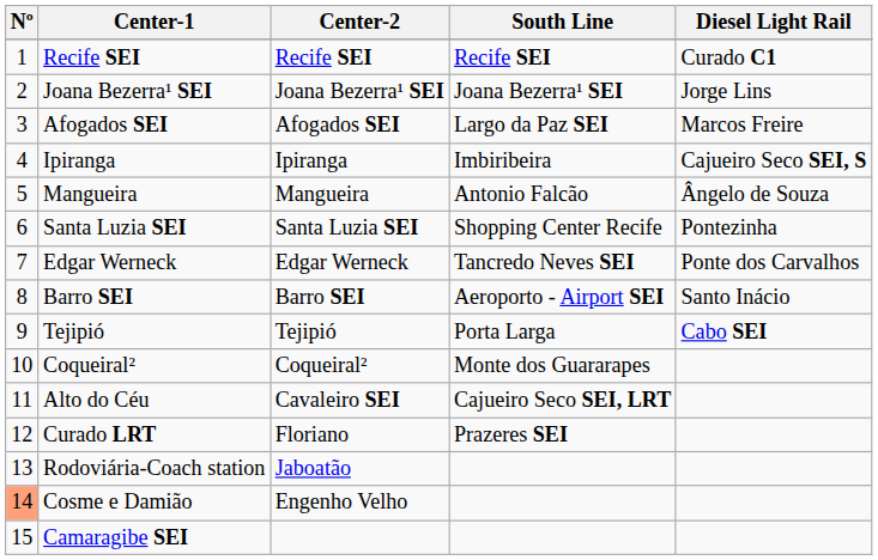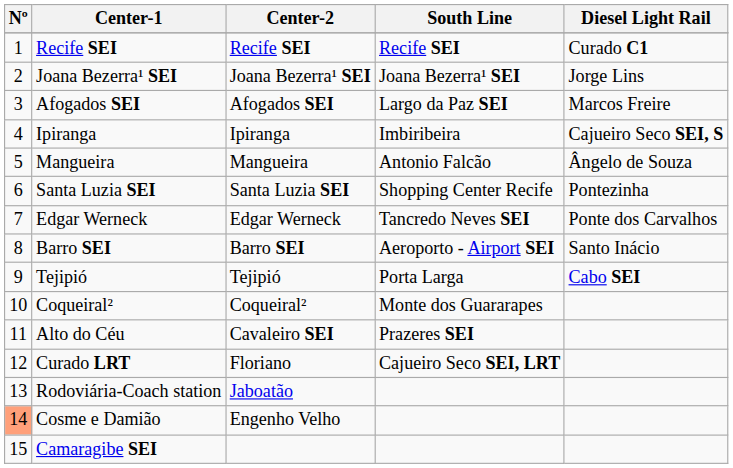 <table class="wikitable">
 <tr>
 <th>Nº</th>
 <th><strong>Center-1</strong></th>
 <th><strong>Center-2</strong></th>
 <th><strong>South Line</strong></th>
 <th><strong>Diesel Light Rail</strong></th>
 </tr>
 <tr>
 </tr>
 <tr>
 <td align="center">1</td>
 <td><a href='#'>Recife</a> <strong>SEI</strong></td>
 <td><a href='#'>Recife</a> <strong>SEI</strong></td>
 <td><a href='#'>Recife</a> <strong>SEI</strong></td>
 <td>Curado <strong>C1</strong></td>
 </tr>
 <tr>
 <td align="center">2</td>
 <td>Joana Bezerra¹ <strong>SEI</strong></td>
 <td>Joana Bezerra¹ <strong>SEI</strong></td>
 <td>Joana Bezerra¹ <strong>SEI</strong></td>
 <td>Jorge Lins</td>
 </tr>
 <tr>
 <td align="center">3</td>
 <td>Afogados <strong>SEI</strong></td>
 <td>Afogados <strong>SEI</strong></td>
 <td>Largo da Paz <strong>SEI</strong></td>
 <td>Marcos Freire</td>
 </tr>
 <tr>
 <td align="center">4</td>
 <td>Ipiranga</td>
 <td>Ipiranga</td>
 <td>Imbiribeira</td>
 <td>Cajueiro Seco <strong>SEI, S</strong></td>
 </tr>
 <tr>
 <td align="center">5</td>
 <td>Mangueira</td>
 <td>Mangueira</td>
 <td>Antonio Falcão</td>
 <td>Ângelo de Souza</td>
 </tr>
 <tr>
 <td align="center">6</td>
 <td>Santa Luzia <strong>SEI</strong></td>
 <td>Santa Luzia <strong>SEI</strong></td>
 <td>Shopping Center Recife</td>
 <td>Pontezinha</td>
 </tr>
 <tr>
 <td align="center">7</td>
 <td>Edgar Werneck</td>
 <td>Edgar Werneck</td>
 <td>Tancredo Neves <strong>SEI</strong></td>
 <td>Ponte dos Carvalhos</td>
 </tr>
 <tr>
 <td align="center">8</td>
 <td>Barro <strong>SEI</strong></td>
 <td>Barro <strong>SEI</strong></td>
 <td>Aeroporto - <a href='#'>Airport</a> <strong>SEI</strong></td>
 <td>Santo Inácio</td>
 </tr>
 <tr>
 <td align="center">9</td>
 <td>Tejipió</td>
 <td>Tejipió</td>
 <td>Porta Larga</td>
 <td><a href='#'>Cabo</a> <strong>SEI</strong></td>
 </tr>
 <tr>
 <td align="center">10</td>
 <td>Coqueiral²</td>
 <td>Coqueiral²</td>
 <td>Monte dos Guararapes</td>
 <td></td>
 </tr>
 <tr>
 <td align="center">11</td>
 <td>Alto do Céu</td>
 <td>Cavaleiro <strong>SEI</strong></td>
-<td>Cajueiro Seco <strong>SEI, LRT</strong></td>
+<td>Prazeres <strong>SEI</strong></td>
 <td></td>
 </tr>
 <tr>
 <td align="center">12</td>
 <td>Curado <strong>LRT</strong></td>
 <td>Floriano</td>
-<td>Prazeres <strong>SEI</strong></td>
+<td>Cajueiro Seco <strong>SEI, LRT</strong></td>
 <td></td>
 </tr>
 <tr>
 <td align="center">13</td>
 <td>Rodoviária-Coach station</td>
 <td><a href='#'>Jaboatão</a></td>
 <td></td>
 <td></td>
 </tr>
 <tr>
 <td align="center" style="background: lightsalmon;">14</td>
 <td>Cosme e Damião</td>
 <td>Engenho Velho</td>
 <td></td>
 <td></td>
 </tr>
 <tr>
 <td align="center">15</td>
 <td><a href='#'>Camaragibe</a> <strong>SEI</strong></td>
 <td></td>
 <td></td>
 <td></td>
 </tr>
 </table>
